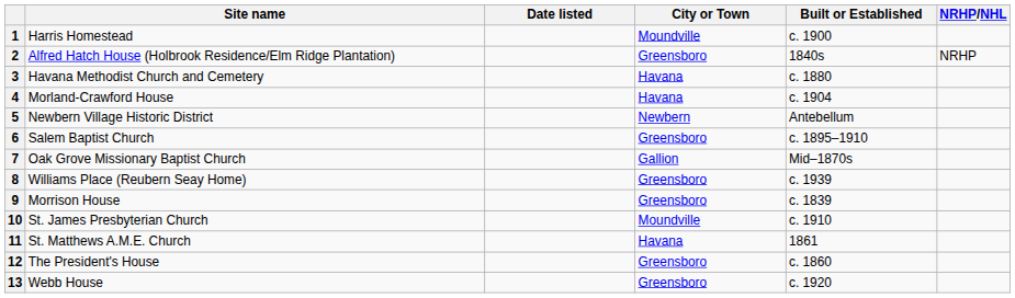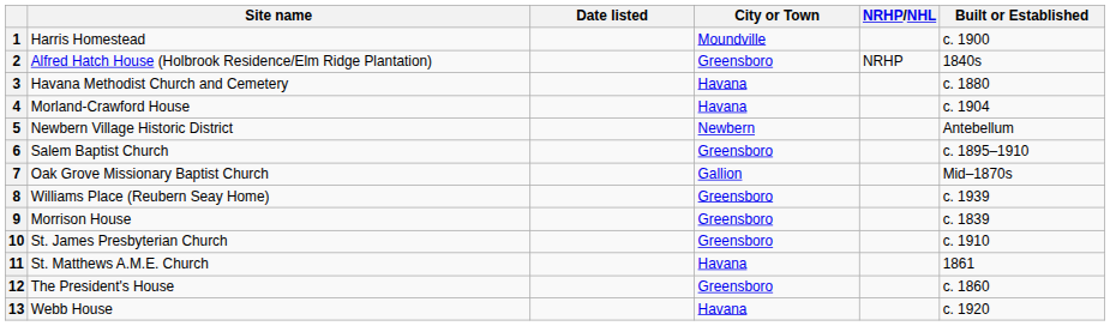 <table class="wikitable" style="width:98%">
 <tr>
 <th width = 2%  ></th>
 <th><strong>Site name</strong></th>
 <th width = 15% ><strong>Date listed</strong></th>
 <th width = 15% ><strong>City or Town</strong></th>
+<th width = 5%  ><strong><a href='#'>NRHP</a>/<a href='#'>NHL</a></strong></th>
 <th width = 15% ><strong>Built or Established</strong></th>
-<th width = 5%  ><strong><a href='#'>NRHP</a>/<a href='#'>NHL</a></strong></th>
 </tr>
 <tr ->
 <th>1</th>
 <td>Harris Homestead</td>
 <td></td>
 <td><a href='#'>Moundville</a></td>
+<td></td>
 <td>c. 1900</td>
-<td></td>
 </tr>
 <tr ->
 <th>2</th>
 <td><a href='#'>Alfred Hatch House</a> (Holbrook Residence/Elm Ridge Plantation)</td>
 <td></td>
 <td><a href='#'>Greensboro</a></td>
+<td>NRHP</td>
 <td>1840s</td>
-<td>NRHP</td>
 </tr>
 <tr>
 <th>3</th>
 <td>Havana Methodist Church and Cemetery</td>
 <td></td>
 <td><a href='#'>Havana</a></td>
+<td></td>
 <td>c. 1880</td>
-<td></td>
 </tr>
 <tr>
 <th>4</th>
 <td>Morland-Crawford House</td>
 <td></td>
 <td><a href='#'>Havana</a></td>
+<td></td>
 <td>c. 1904</td>
-<td></td>
 </tr>
 <tr ->
 <th>5</th>
 <td>Newbern Village Historic District</td>
 <td></td>
 <td><a href='#'>Newbern</a></td>
+<td></td>
 <td>Antebellum</td>
-<td></td>
 </tr>
 <tr ->
 <th>6</th>
 <td>Salem Baptist Church</td>
 <td></td>
 <td><a href='#'>Greensboro</a></td>
+<td></td>
 <td>c. 1895–1910</td>
-<td></td>
 </tr>
 <tr ->
 <th>7</th>
 <td>Oak Grove Missionary Baptist Church</td>
 <td></td>
 <td><a href='#'>Gallion</a></td>
+<td></td>
 <td>Mid–1870s</td>
-<td></td>
 </tr>
 <tr ->
 <th>8</th>
 <td>Williams Place (Reubern Seay Home)</td>
 <td></td>
 <td><a href='#'>Greensboro</a></td>
+<td></td>
 <td>c. 1939</td>
-<td></td>
 </tr>
 <tr ->
 <th>9</th>
 <td>Morrison House</td>
 <td></td>
 <td><a href='#'>Greensboro</a></td>
+<td></td>
 <td>c. 1839</td>
-<td></td>
 </tr>
 <tr ->
 <th>10</th>
 <td>St. James Presbyterian Church</td>
 <td></td>
-<td><a href='#'>Moundville</a></td>
+<td><a href='#'>Greensboro</a></td>
+<td></td>
 <td>c. 1910</td>
-<td></td>
 </tr>
 <tr ->
 <th>11</th>
 <td>St. Matthews A.M.E. Church</td>
 <td></td>
 <td><a href='#'>Havana</a></td>
+<td></td>
 <td>1861</td>
-<td></td>
 </tr>
 <tr ->
 <th>12</th>
 <td>The President's House</td>
 <td></td>
 <td><a href='#'>Greensboro</a></td>
+<td></td>
 <td>c. 1860</td>
-<td></td>
 </tr>
 <tr ->
 <th>13</th>
 <td>Webb House</td>
 <td></td>
-<td><a href='#'>Greensboro</a></td>
+<td><a href='#'>Havana</a></td>
+<td></td>
 <td>c. 1920</td>
-<td></td>
 </tr>
 </table>
